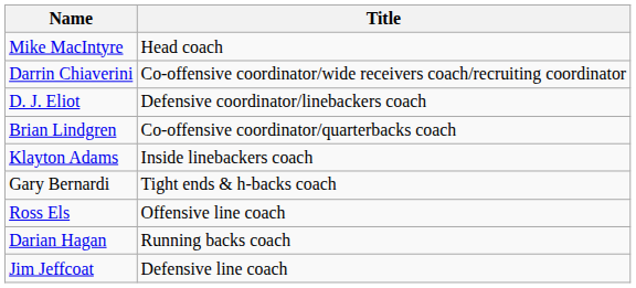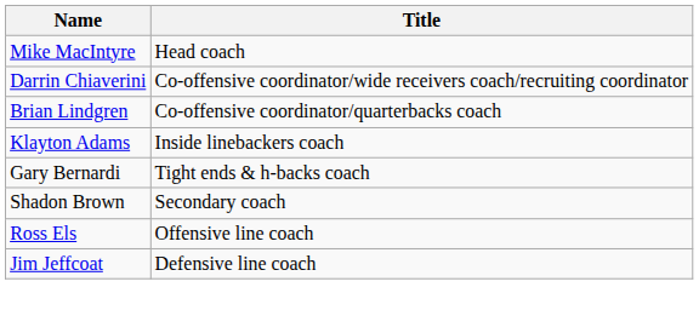 <table class="wikitable">
 <tr>
 <th>Name</th>
 <th>Title</th>
 </tr>
 <tr>
 <td><a href='#'>Mike MacIntyre</a></td>
 <td>Head coach</td>
 </tr>
 <tr>
 <td><a href='#'>Darrin Chiaverini</a></td>
 <td>Co-offensive coordinator/wide receivers coach/recruiting coordinator</td>
 </tr>
 <tr>
-<td><a href='#'>D. J. Eliot</a></td>
-<td>Defensive coordinator/linebackers coach</td>
-</tr>
-<tr>
 <td><a href='#'>Brian Lindgren</a></td>
 <td>Co-offensive coordinator/quarterbacks coach</td>
 </tr>
 <tr>
 <td><a href='#'>Klayton Adams</a></td>
 <td>Inside linebackers coach</td>
 </tr>
 <tr>
 <td>Gary Bernardi</td>
 <td>Tight ends & h-backs coach</td>
 </tr>
 <tr>
+<td>Shadon Brown</td>
+<td>Secondary coach</td>
+</tr>
+<tr>
 <td><a href='#'>Ross Els</a></td>
 <td>Offensive line coach</td>
-</tr>
-<tr>
-<td><a href='#'>Darian Hagan</a></td>
-<td>Running backs coach</td>
 </tr>
 <tr>
 <td><a href='#'>Jim Jeffcoat</a></td>
 <td>Defensive line coach</td>
 </tr>
 </table>
